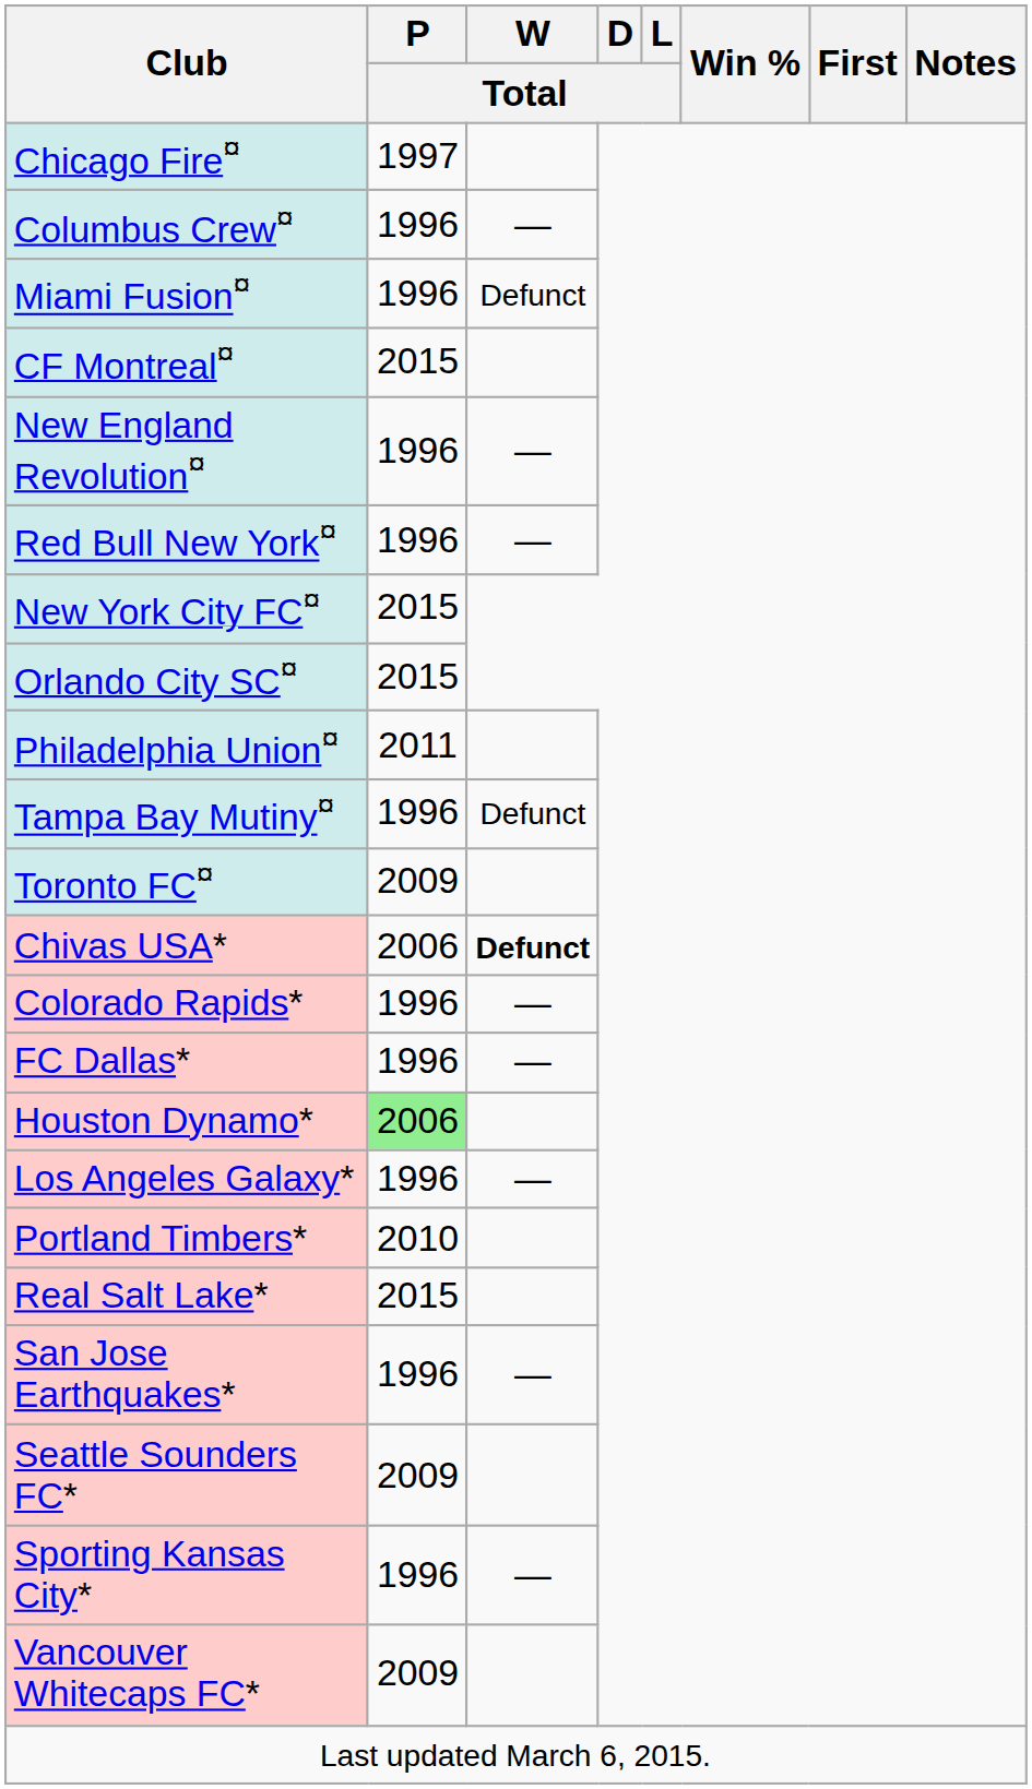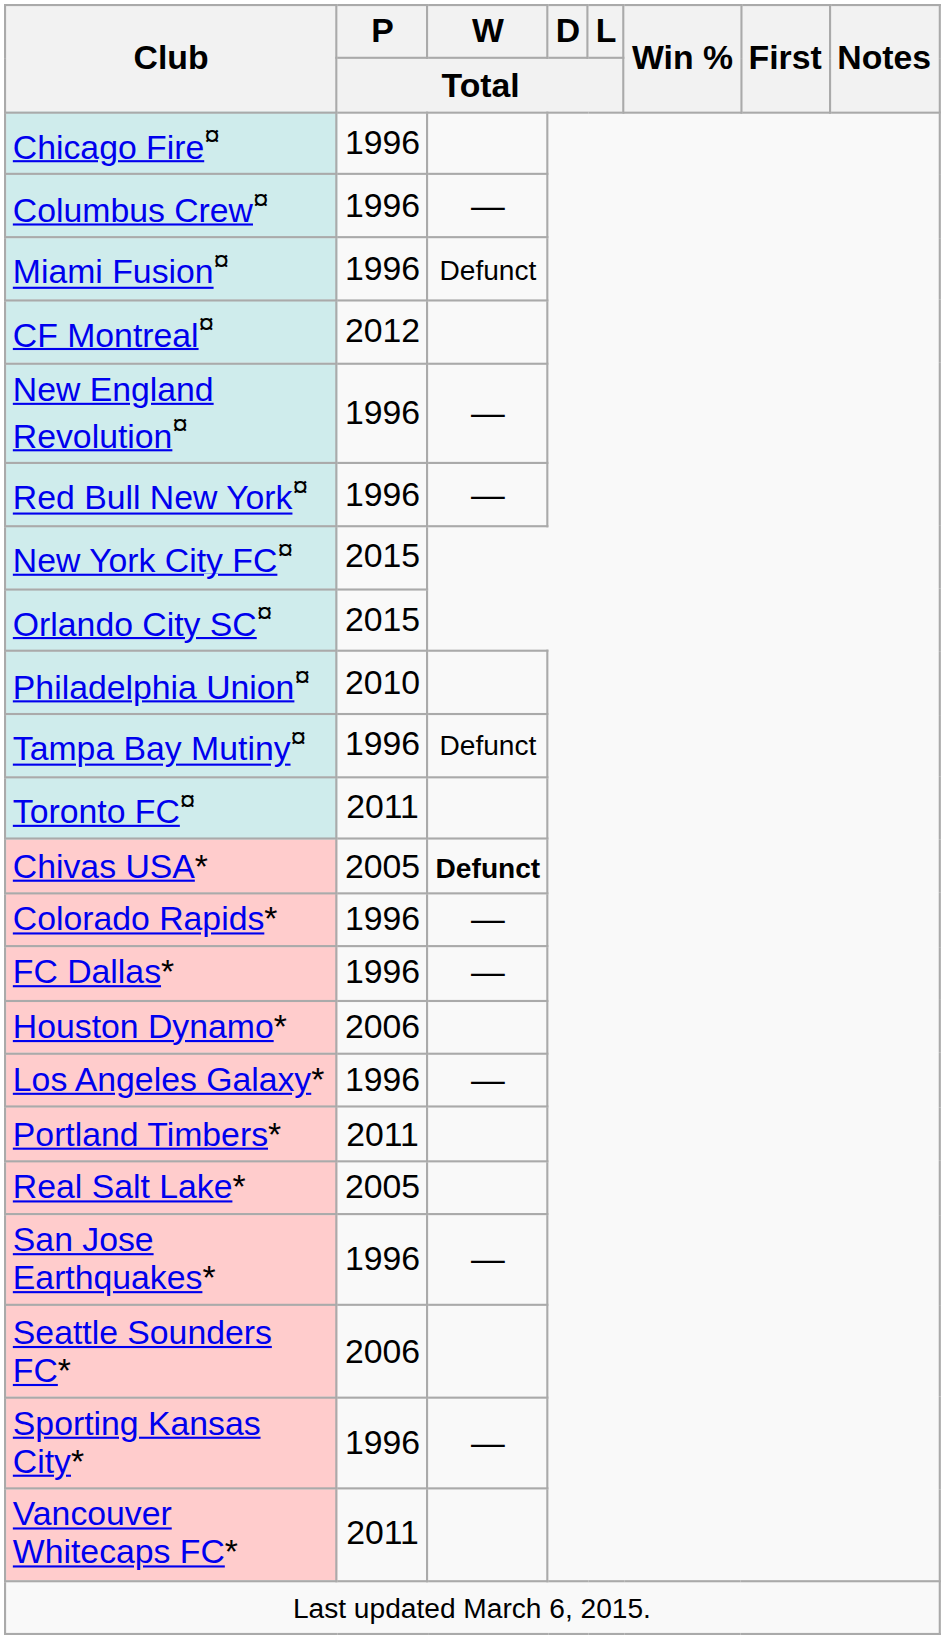 <table class="wikitable sortable" style="text-align:center;">
 <tr>
 <th style="width:150px;" rowspan="2">Club</th>
 <th>P</th>
 <th>W</th>
 <th>D</th>
 <th>L</th>
 <th rowspan="2">Win %</th>
 <th rowspan="2">First</th>
 <th class="unsortable" rowspan="2">Notes</th>
 </tr>
 <tr class="unsortable">
 <th colspan="4">Total</th>
 </tr>
 <tr>
 <td style="background:#cfecec; text-align:left;"><a href='#'>Chicago Fire</a><sup>¤</sup><br></td>
-<td>1997</td>
+<td>1996</td>
 <td></td>
 </tr>
 <tr>
 <td style="background:#cfecec; text-align:left;"><a href='#'>Columbus Crew</a><sup>¤</sup><br></td>
 <td>1996</td>
 <td>—</td>
 </tr>
 <tr>
 <td style="background:#cfecec; text-align:left;"><a href='#'>Miami Fusion</a><sup>¤</sup><br></td>
 <td>1996</td>
 <td><small>Defunct</small></td>
 </tr>
 <tr>
 <td style="background:#cfecec; text-align:left;"><a href='#'>CF Montreal</a><sup>¤</sup><br></td>
-<td>2015</td>
+<td>2012</td>
 <td></td>
 </tr>
 <tr>
 <td style="background:#cfecec; text-align:left;"><a href='#'>New England Revolution</a><sup>¤</sup><br></td>
 <td>1996</td>
 <td>—</td>
 </tr>
 <tr>
 <td style="background:#cfecec; text-align:left;"><a href='#'>Red Bull New York</a><sup>¤</sup><br></td>
 <td>1996</td>
 <td>—</td>
 </tr>
 <tr>
 <td style="background:#cfecec; text-align:left;"><a href='#'>New York City FC</a><sup>¤</sup><br></td>
 <td>2015</td>
 </tr>
 <tr>
 <td style="background:#cfecec; text-align:left;"><a href='#'>Orlando City SC</a><sup>¤</sup><br></td>
 <td>2015</td>
 </tr>
 <tr>
 <td style="background:#cfecec; text-align:left;"><a href='#'>Philadelphia Union</a><sup>¤</sup><br></td>
-<td>2011</td>
+<td>2010</td>
 <td></td>
 </tr>
 <tr>
 <td style="background:#cfecec; text-align:left;"><a href='#'>Tampa Bay Mutiny</a><sup>¤</sup><br></td>
 <td>1996</td>
 <td><small>Defunct</small></td>
 </tr>
 <tr>
 <td style="background:#cfecec; text-align:left;"><a href='#'>Toronto FC</a><sup>¤</sup><br></td>
-<td>2009</td>
+<td>2011</td>
 <td></td>
 </tr>
 <tr>
 <td style="background:#fcc; text-align:left;"><a href='#'>Chivas USA</a>*<br></td>
-<td>2006</td>
+<td>2005</td>
 <td><strong><small>Defunct</small></strong></td>
 </tr>
 <tr>
 <td style="background:#fcc; text-align:left;"><a href='#'>Colorado Rapids</a>*<br></td>
 <td>1996</td>
 <td>—</td>
 </tr>
 <tr>
 <td style="background:#fcc; text-align:left;"><a href='#'>FC Dallas</a>*<br></td>
 <td>1996</td>
 <td>—</td>
 </tr>
 <tr>
 <td style="background:#fcc; text-align:left;"><a href='#'>Houston Dynamo</a>*<br></td>
-<td style="background: lightgreen;">2006</td>
+<td>2006</td>
 <td></td>
 </tr>
 <tr>
 <td style="background:#fcc; text-align:left;"><a href='#'>Los Angeles Galaxy</a>*<br></td>
 <td>1996</td>
 <td>—</td>
 </tr>
 <tr>
 <td style="background:#fcc; text-align:left;"><a href='#'>Portland Timbers</a>*<br></td>
-<td>2010</td>
+<td>2011</td>
 <td></td>
 </tr>
 <tr>
 <td style="background:#fcc; text-align:left;"><a href='#'>Real Salt Lake</a>*<br></td>
-<td>2015</td>
+<td>2005</td>
 <td></td>
 </tr>
 <tr>
 <td style="background:#fcc; text-align:left;"><a href='#'>San Jose Earthquakes</a>*<br></td>
 <td>1996</td>
 <td>—</td>
 </tr>
 <tr>
 <td style="background:#fcc; text-align:left;"><a href='#'>Seattle Sounders FC</a>*<br></td>
-<td>2009</td>
+<td>2006</td>
 <td></td>
 </tr>
 <tr>
 <td style="background:#fcc; text-align:left;"><a href='#'>Sporting Kansas City</a>*<br></td>
 <td>1996</td>
 <td>—</td>
 </tr>
 <tr>
 <td style="background:#fcc; text-align:left;"><a href='#'>Vancouver Whitecaps FC</a>*<br></td>
-<td>2009</td>
+<td>2011</td>
 <td></td>
 </tr>
 <tr>
 <td class="unsortable" colspan="16"><small>Last updated March 6, 2015.</small></td>
 </tr>
 </table>
